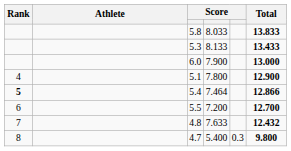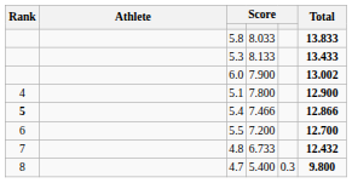 <table class=wikitable style="text-align:center">
 <tr>
 <th width="40" rowspan="2">Rank</th>
 <th width="250" rowspan="2">Athlete</th>
 <th width="60" colspan="3">Score</th>
 <th width="60" rowspan="2">Total</th>
 </tr>
 <tr>
 <th></th>
 <th></th>
 <th></th>
 </tr>
 <tr>
 <td></td>
 <td align="left"></td>
 <td>5.8</td>
 <td>8.033</td>
 <td></td>
 <td><strong>13.833</strong></td>
 </tr>
 <tr>
 <td></td>
 <td align="left"></td>
 <td>5.3</td>
 <td>8.133</td>
 <td></td>
 <td><strong>13.433</strong></td>
 </tr>
 <tr>
 <td></td>
 <td align="left"></td>
 <td>6.0</td>
 <td>7.900</td>
 <td></td>
-<td><strong>13.000</strong></td>
+<td><strong>13.002</strong></td>
 </tr>
 <tr>
 <td>4</td>
 <td align="left"></td>
 <td>5.1</td>
 <td>7.800</td>
 <td></td>
 <td><strong>12.900</strong></td>
 </tr>
 <tr>
 <td><strong>5</strong></td>
 <td align="left"></td>
 <td>5.4</td>
-<td>7.464</td>
+<td>7.466</td>
 <td></td>
 <td><strong>12.866</strong></td>
 </tr>
 <tr>
 <td>6</td>
 <td align="left"></td>
 <td>5.5</td>
 <td>7.200</td>
 <td></td>
 <td><strong>12.700</strong></td>
 </tr>
 <tr>
 <td>7</td>
 <td align="left"></td>
 <td>4.8</td>
-<td>7.633</td>
+<td>6.733</td>
 <td></td>
 <td><strong>12.432</strong></td>
 </tr>
 <tr>
 <td>8</td>
 <td align="left"></td>
 <td>4.7</td>
 <td>5.400</td>
 <td>0.3</td>
 <td><strong>9.800</strong></td>
 </tr>
 </table>
